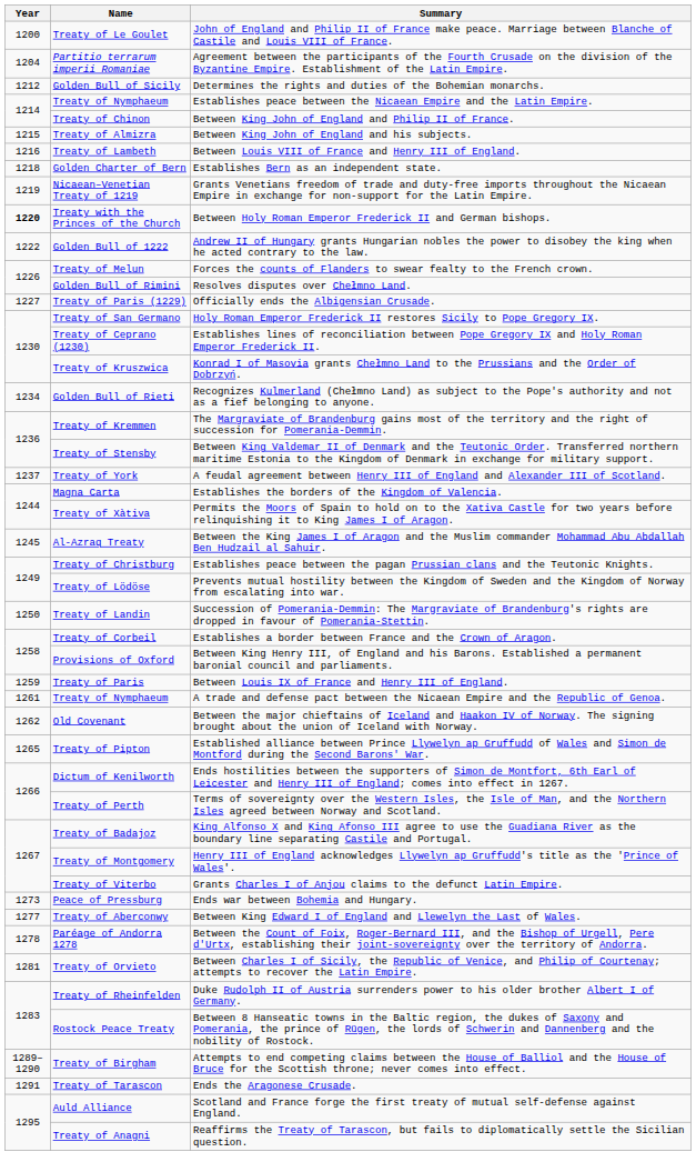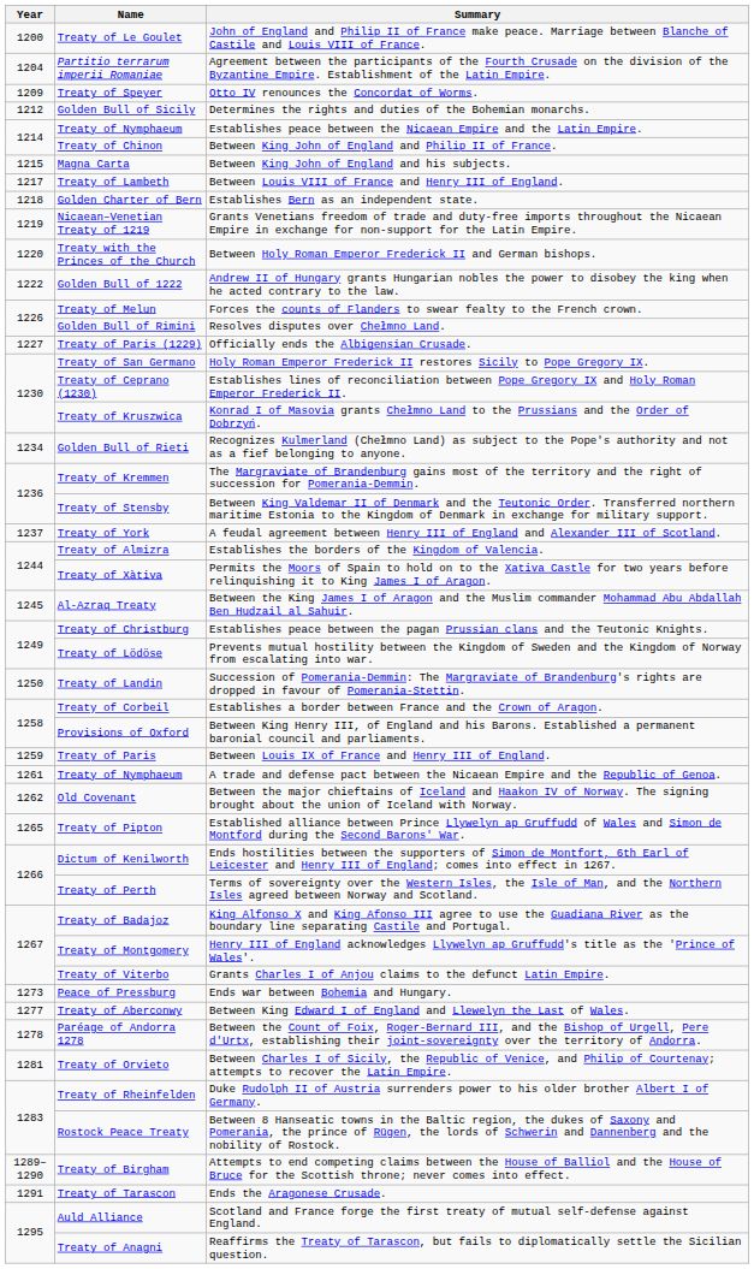 <table class="wikitable" style="margin:auto; width:100%;">
 <tr>
 <th>Year</th>
 <th>Name</th>
 <th>Summary</th>
 </tr>
 <tr>
 <td style="text-align:center;">1200</td>
 <td><a href='#'>Treaty of Le Goulet</a></td>
 <td><a href='#'>John of England</a> and <a href='#'>Philip II of France</a> make peace. Marriage between <a href='#'>Blanche of Castile</a> and <a href='#'>Louis VIII of France</a>.</td>
 </tr>
 <tr>
 <td style="text-align:center;">1204</td>
 <td><em><a href='#'>Partitio terrarum imperii Romaniae</a></em></td>
 <td>Agreement between the participants of the <a href='#'>Fourth Crusade</a> on the division of the <a href='#'>Byzantine Empire</a>. Establishment of the <a href='#'>Latin Empire</a>.</td>
 </tr>
 <tr>
+<td style="text-align:center;">1209</td>
+<td><a href='#'>Treaty of Speyer</a></td>
+<td><a href='#'>Otto IV</a> renounces the <a href='#'>Concordat of Worms</a>.</td>
+</tr>
+<tr>
 <td style="text-align:center;">1212</td>
 <td><a href='#'>Golden Bull of Sicily</a></td>
 <td>Determines the rights and duties of the Bohemian monarchs.</td>
 </tr>
 <tr>
 <td rowspan="2" style="text-align:center;">1214</td>
 <td><a href='#'>Treaty of Nymphaeum</a></td>
 <td>Establishes peace between the <a href='#'>Nicaean Empire</a> and the <a href='#'>Latin Empire</a>.</td>
 </tr>
 <tr>
 <td><a href='#'>Treaty of Chinon</a></td>
 <td>Between <a href='#'>King John of England</a> and <a href='#'>Philip II of France</a>.</td>
 </tr>
 <tr>
 <td style="text-align:center;">1215</td>
-<td><a href='#'>Treaty of Almizra</a></td>
+<td><a href='#'>Magna Carta</a></td>
 <td>Between <a href='#'>King John of England</a> and his subjects.</td>
 </tr>
 <tr>
-<td style="text-align:center;">1216</td>
+<td style="text-align:center;">1217</td>
 <td><a href='#'>Treaty of Lambeth</a></td>
 <td>Between <a href='#'>Louis VIII of France</a> and <a href='#'>Henry III of England</a>.</td>
 </tr>
 <tr>
 <td style="text-align:center;">1218</td>
 <td><a href='#'>Golden Charter of Bern</a></td>
 <td>Establishes <a href='#'>Bern</a> as an independent state.</td>
 </tr>
 <tr>
 <td style="text-align:center;">1219</td>
 <td><a href='#'>Nicaean–Venetian Treaty of 1219</a></td>
 <td>Grants Venetians freedom of trade and duty-free imports throughout the Nicaean Empire in exchange for non-support for the Latin Empire.</td>
 </tr>
 <tr>
-<td style="text-align:center;"><strong>1220</strong></td>
+<td style="text-align:center;">1220</td>
 <td><a href='#'>Treaty with the Princes of the Church</a></td>
 <td>Between <a href='#'>Holy Roman Emperor Frederick II</a> and German bishops.</td>
 </tr>
 <tr>
 <td style="text-align:center;">1222</td>
 <td><a href='#'>Golden Bull of 1222</a></td>
 <td><a href='#'>Andrew II of Hungary</a> grants Hungarian nobles the power to disobey the king when he acted contrary to the law.</td>
 </tr>
 <tr>
 <td rowspan="2" style="text-align:center;">1226</td>
 <td><a href='#'>Treaty of Melun</a></td>
 <td>Forces the <a href='#'>counts of Flanders</a> to swear fealty to the French crown.</td>
 </tr>
 <tr>
 <td><a href='#'>Golden Bull of Rimini</a></td>
 <td>Resolves disputes over <a href='#'>Chełmno Land</a>.</td>
 </tr>
 <tr>
 <td style="text-align:center;">1227</td>
 <td><a href='#'>Treaty of Paris (1229)</a></td>
 <td>Officially ends the <a href='#'>Albigensian Crusade</a>.</td>
 </tr>
 <tr>
 <td rowspan="3" style="text-align:center;">1230</td>
 <td><a href='#'>Treaty of San Germano</a></td>
 <td><a href='#'>Holy Roman Emperor Frederick II</a> restores <a href='#'>Sicily</a> to <a href='#'>Pope Gregory IX</a>.</td>
 </tr>
 <tr>
 <td><a href='#'>Treaty of Ceprano (1230)</a></td>
 <td>Establishes lines of reconciliation between <a href='#'>Pope Gregory IX</a> and <a href='#'>Holy Roman Emperor Frederick II</a>.</td>
 </tr>
 <tr>
 <td><a href='#'>Treaty of Kruszwica</a></td>
 <td><a href='#'>Konrad I of Masovia</a> grants <a href='#'>Chełmno Land</a> to the <a href='#'>Prussians</a> and the <a href='#'>Order of Dobrzyń</a>.</td>
 </tr>
 <tr>
 <td style="text-align:center;">1234</td>
 <td><a href='#'>Golden Bull of Rieti</a></td>
 <td>Recognizes <a href='#'>Kulmerland</a> (Chełmno Land) as subject to the Pope's authority and not as a fief belonging to anyone.</td>
 </tr>
 <tr>
 <td rowspan="2" style="text-align:center;">1236</td>
 <td><a href='#'>Treaty of Kremmen</a></td>
 <td>The <a href='#'>Margraviate of Brandenburg</a> gains most of the territory and the right of succession for <a href='#'>Pomerania-Demmin</a>.</td>
 </tr>
 <tr>
 <td><a href='#'>Treaty of Stensby</a></td>
 <td>Between <a href='#'>King Valdemar II of Denmark</a> and the <a href='#'>Teutonic Order</a>. Transferred northern maritime Estonia to the Kingdom of Denmark in exchange for military support.</td>
 </tr>
 <tr>
 <td style="text-align:center;">1237</td>
 <td><a href='#'>Treaty of York</a></td>
 <td>A feudal agreement between <a href='#'>Henry III of England</a> and <a href='#'>Alexander III of Scotland</a>.</td>
 </tr>
 <tr>
 <td rowspan="2" style="text-align:center;">1244</td>
-<td><a href='#'>Magna Carta</a></td>
+<td><a href='#'>Treaty of Almizra</a></td>
 <td>Establishes the borders of the <a href='#'>Kingdom of Valencia</a>.</td>
 </tr>
 <tr>
 <td><a href='#'>Treaty of Xàtiva</a></td>
 <td>Permits the <a href='#'>Moors</a> of Spain to hold on to the <a href='#'>Xativa Castle</a> for two years before relinquishing it to King <a href='#'>James I of Aragon</a>.</td>
 </tr>
 <tr>
 <td style="text-align:center;">1245</td>
 <td><a href='#'>Al-Azraq Treaty</a></td>
 <td>Between the King <a href='#'>James I of Aragon</a> and the Muslim commander <a href='#'>Mohammad Abu Abdallah Ben Hudzail al Sahuir</a>.</td>
 </tr>
 <tr>
 <td rowspan="2" style="text-align:center;">1249</td>
 <td><a href='#'>Treaty of Christburg</a></td>
 <td>Establishes peace between the pagan <a href='#'>Prussian clans</a> and the Teutonic Knights.</td>
 </tr>
 <tr>
 <td><a href='#'>Treaty of Lödöse</a></td>
 <td>Prevents mutual hostility between the Kingdom of Sweden and the Kingdom of Norway from escalating into war.</td>
 </tr>
 <tr>
 <td style="text-align:center;">1250</td>
 <td><a href='#'>Treaty of Landin</a></td>
 <td>Succession of <a href='#'>Pomerania-Demmin</a>: The <a href='#'>Margraviate of Brandenburg</a>'s rights are dropped in favour of <a href='#'>Pomerania-Stettin</a>.</td>
 </tr>
 <tr>
 <td rowspan="2" style="text-align:center;">1258</td>
 <td><a href='#'>Treaty of Corbeil</a></td>
 <td>Establishes a border between France and the <a href='#'>Crown of Aragon</a>.</td>
 </tr>
 <tr>
 <td><a href='#'>Provisions of Oxford</a></td>
 <td>Between King Henry III, of England and his Barons. Established a permanent baronial council and parliaments.</td>
 </tr>
 <tr>
 <td style="text-align:center;">1259</td>
 <td><a href='#'>Treaty of Paris</a></td>
 <td>Between <a href='#'>Louis IX of France</a> and <a href='#'>Henry III of England</a>.</td>
 </tr>
 <tr>
 <td style="text-align:center;">1261</td>
 <td><a href='#'>Treaty of Nymphaeum</a></td>
 <td>A trade and defense pact between the Nicaean Empire and the <a href='#'>Republic of Genoa</a>.</td>
 </tr>
 <tr>
 <td style="text-align:center;">1262</td>
 <td><a href='#'>Old Covenant</a></td>
 <td>Between the major chieftains of <a href='#'>Iceland</a> and <a href='#'>Haakon IV of Norway</a>. The signing brought about the union of Iceland with Norway.</td>
 </tr>
 <tr>
 <td style="text-align:center;">1265</td>
 <td><a href='#'>Treaty of Pipton</a></td>
 <td>Established alliance between Prince <a href='#'>Llywelyn ap Gruffudd</a> of <a href='#'>Wales</a> and <a href='#'>Simon de Montford</a> during the <a href='#'>Second Barons' War</a>.</td>
 </tr>
 <tr>
 <td rowspan="2" style="text-align:center;">1266</td>
 <td><a href='#'>Dictum of Kenilworth</a></td>
 <td>Ends hostilities between the supporters of <a href='#'>Simon de Montfort, 6th Earl of Leicester</a> and <a href='#'>Henry III of England</a>; comes into effect in 1267.</td>
 </tr>
 <tr>
 <td><a href='#'>Treaty of Perth</a></td>
 <td>Terms of sovereignty over the <a href='#'>Western Isles</a>, the <a href='#'>Isle of Man</a>, and the <a href='#'>Northern Isles</a> agreed between Norway and Scotland.</td>
 </tr>
 <tr>
 <td rowspan="3" style="text-align:center;">1267</td>
 <td><a href='#'>Treaty of Badajoz</a></td>
 <td><a href='#'>King Alfonso X</a> and <a href='#'>King Afonso III</a> agree to use the <a href='#'>Guadiana River</a> as the boundary line separating <a href='#'>Castile</a> and Portugal.</td>
 </tr>
 <tr>
 <td><a href='#'>Treaty of Montgomery</a></td>
 <td><a href='#'>Henry III of England</a> acknowledges <a href='#'>Llywelyn ap Gruffudd</a>'s title as the '<a href='#'>Prince of Wales</a>'.</td>
 </tr>
 <tr>
 <td><a href='#'>Treaty of Viterbo</a></td>
 <td>Grants <a href='#'>Charles I of Anjou</a> claims to the defunct <a href='#'>Latin Empire</a>.</td>
 </tr>
 <tr>
 <td style="text-align:center;">1273</td>
 <td><a href='#'>Peace of Pressburg</a></td>
 <td>Ends war between <a href='#'>Bohemia</a> and Hungary.</td>
 </tr>
 <tr>
 <td style="text-align:center;">1277</td>
 <td><a href='#'>Treaty of Aberconwy</a></td>
 <td>Between King <a href='#'>Edward I of England</a> and <a href='#'>Llewelyn the Last</a> of <a href='#'>Wales</a>.</td>
 </tr>
 <tr>
 <td style="text-align:center;">1278</td>
 <td><a href='#'>Paréage of Andorra 1278</a></td>
 <td>Between the <a href='#'>Count of Foix</a>, <a href='#'>Roger-Bernard III</a>, and the <a href='#'>Bishop of Urgell</a>, <a href='#'>Pere d'Urtx</a>, establishing their <a href='#'>joint-sovereignty</a> over the territory of <a href='#'>Andorra</a>.</td>
 </tr>
 <tr>
 <td style="text-align:center;">1281</td>
 <td><a href='#'>Treaty of Orvieto</a></td>
 <td>Between <a href='#'>Charles I of Sicily</a>, the <a href='#'>Republic of Venice</a>, and <a href='#'>Philip of Courtenay</a>; attempts to recover the <a href='#'>Latin Empire</a>.</td>
 </tr>
 <tr>
 <td rowspan="2" style="text-align:center;">1283</td>
 <td><a href='#'>Treaty of Rheinfelden</a></td>
 <td>Duke <a href='#'>Rudolph II of Austria</a> surrenders power to his older brother <a href='#'>Albert I of Germany</a>.</td>
 </tr>
 <tr>
 <td><a href='#'>Rostock Peace Treaty</a></td>
 <td>Between 8 Hanseatic towns in the Baltic region, the dukes of <a href='#'>Saxony</a> and <a href='#'>Pomerania</a>, the prince of <a href='#'>Rügen</a>, the lords of <a href='#'>Schwerin</a> and <a href='#'>Dannenberg</a> and the nobility of Rostock.</td>
 </tr>
 <tr>
 <td style="text-align:center;">1289–1290</td>
 <td><a href='#'>Treaty of Birgham</a></td>
 <td>Attempts to end competing claims between the <a href='#'>House of Balliol</a> and the <a href='#'>House of Bruce</a> for the Scottish throne; never comes into effect.</td>
 </tr>
 <tr>
 <td style="text-align:center;">1291</td>
 <td><a href='#'>Treaty of Tarascon</a></td>
 <td>Ends the <a href='#'>Aragonese Crusade</a>.</td>
 </tr>
 <tr>
 <td rowspan="2" style="text-align:center;">1295</td>
 <td><a href='#'>Auld Alliance</a></td>
 <td>Scotland and France forge the first treaty of mutual self-defense against England.</td>
 </tr>
 <tr>
 <td><a href='#'>Treaty of Anagni</a></td>
 <td>Reaffirms the <a href='#'>Treaty of Tarascon</a>, but fails to diplomatically settle the Sicilian question.</td>
 </tr>
 </table>
